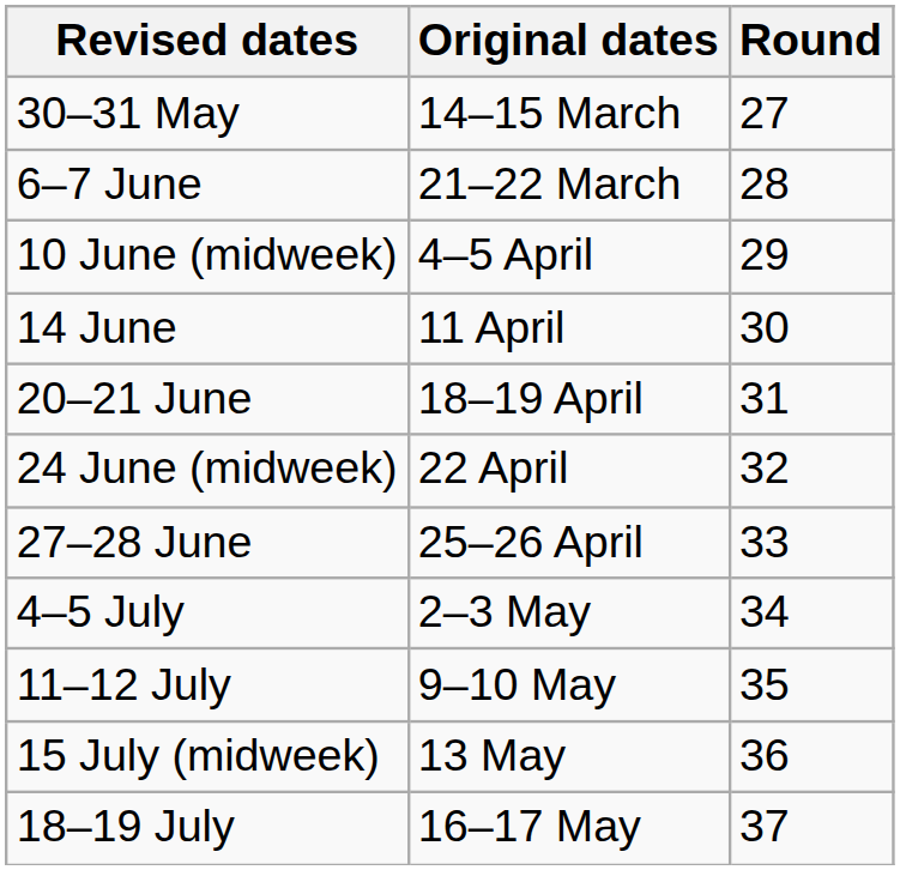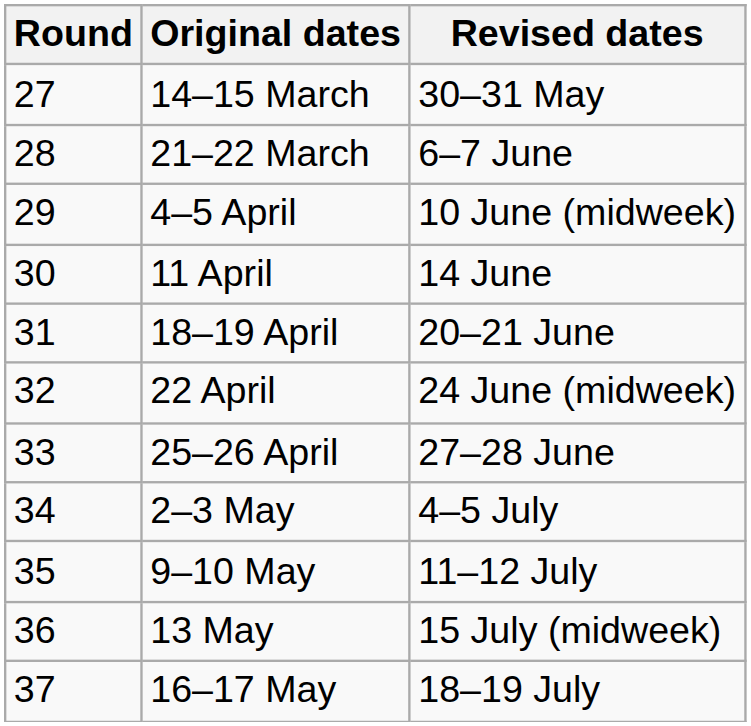 <table class="wikitable">
 <tr>
+<th>Round</th>
+<th>Original dates</th>
 <th>Revised dates</th>
-<th>Original dates</th>
-<th>Round</th>
 </tr>
 <tr>
+<td>27</td>
+<td>14–15 March</td>
 <td>30–31 May</td>
-<td>14–15 March</td>
-<td>27</td>
 </tr>
 <tr>
+<td>28</td>
+<td>21–22 March</td>
 <td>6–7 June</td>
-<td>21–22 March</td>
-<td>28</td>
 </tr>
 <tr>
+<td>29</td>
+<td>4–5 April</td>
 <td>10 June (midweek)</td>
-<td>4–5 April</td>
-<td>29</td>
 </tr>
 <tr>
+<td>30</td>
+<td>11 April</td>
 <td>14 June</td>
-<td>11 April</td>
-<td>30</td>
 </tr>
 <tr>
+<td>31</td>
+<td>18–19 April</td>
 <td>20–21 June</td>
-<td>18–19 April</td>
-<td>31</td>
 </tr>
 <tr>
+<td>32</td>
+<td>22 April</td>
 <td>24 June (midweek)</td>
-<td>22 April</td>
-<td>32</td>
 </tr>
 <tr>
+<td>33</td>
+<td>25–26 April</td>
 <td>27–28 June</td>
-<td>25–26 April</td>
-<td>33</td>
 </tr>
 <tr>
+<td>34</td>
+<td>2–3 May</td>
 <td>4–5 July</td>
-<td>2–3 May</td>
-<td>34</td>
 </tr>
 <tr>
+<td>35</td>
+<td>9–10 May</td>
 <td>11–12 July</td>
-<td>9–10 May</td>
-<td>35</td>
 </tr>
 <tr>
+<td>36</td>
+<td>13 May</td>
 <td>15 July (midweek)</td>
-<td>13 May</td>
-<td>36</td>
 </tr>
 <tr>
+<td>37</td>
+<td>16–17 May</td>
 <td>18–19 July</td>
-<td>16–17 May</td>
-<td>37</td>
 </tr>
 </table>
